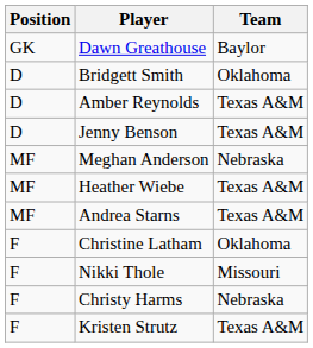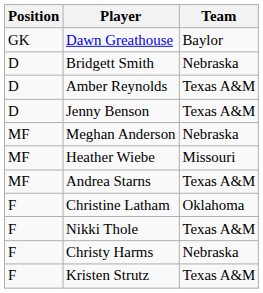 <table class="wikitable">
 <tr>
 <th>Position</th>
 <th>Player</th>
 <th>Team</th>
 </tr>
 <tr>
 <td>GK</td>
 <td><a href='#'>Dawn Greathouse</a></td>
 <td>Baylor</td>
 </tr>
 <tr>
 <td>D</td>
 <td>Bridgett Smith</td>
-<td>Oklahoma</td>
+<td>Nebraska</td>
 </tr>
 <tr>
 <td>D</td>
 <td>Amber Reynolds</td>
 <td>Texas A&M</td>
 </tr>
 <tr>
 <td>D</td>
 <td>Jenny Benson</td>
 <td>Texas A&M</td>
 </tr>
 <tr>
 <td>MF</td>
 <td>Meghan Anderson</td>
 <td>Nebraska</td>
 </tr>
 <tr>
 <td>MF</td>
 <td>Heather Wiebe</td>
-<td>Texas A&M</td>
+<td>Missouri</td>
 </tr>
 <tr>
 <td>MF</td>
 <td>Andrea Starns</td>
 <td>Texas A&M</td>
 </tr>
 <tr>
 <td>F</td>
 <td>Christine Latham</td>
 <td>Oklahoma</td>
 </tr>
 <tr>
 <td>F</td>
 <td>Nikki Thole</td>
-<td>Missouri</td>
+<td>Texas A&M</td>
 </tr>
 <tr>
 <td>F</td>
 <td>Christy Harms</td>
 <td>Nebraska</td>
 </tr>
 <tr>
 <td>F</td>
 <td>Kristen Strutz</td>
 <td>Texas A&M</td>
 </tr>
 </table>
